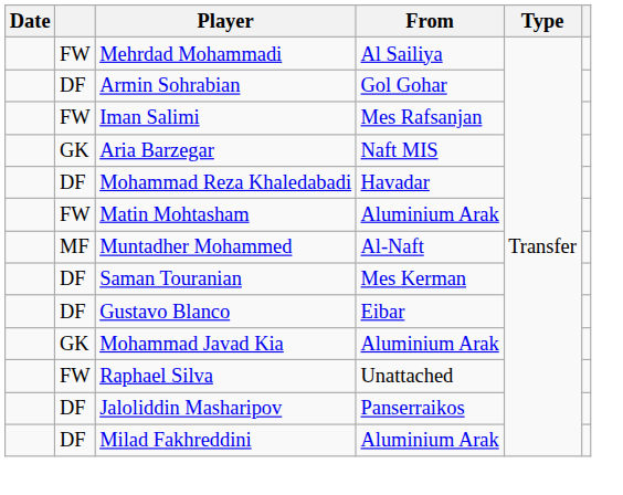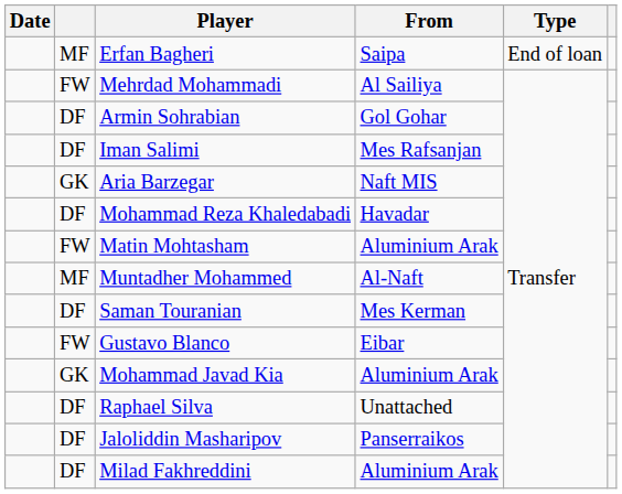 <table class="wikitable">
 <tr>
 <th>Date</th>
 <th></th>
 <th>Player</th>
 <th>From</th>
 <th>Type</th>
 <th></th>
+</tr>
+<tr>
+<td></td>
+<td>MF</td>
+<td> <a href='#'>Erfan Bagheri</a></td>
+<td><a href='#'>Saipa</a></td>
+<td>End of loan</td>
+<td align="center"></td>
 </tr>
 <tr>
 <td></td>
 <td>FW</td>
 <td> <a href='#'>Mehrdad Mohammadi</a></td>
 <td> <a href='#'>Al Sailiya</a></td>
 <td rowspan="13">Transfer</td>
 <td align="center"></td>
 </tr>
 <tr>
 <td></td>
 <td>DF</td>
 <td> <a href='#'>Armin Sohrabian</a></td>
 <td><a href='#'>Gol Gohar</a></td>
 <td align="center"></td>
 </tr>
 <tr>
 <td></td>
-<td>FW</td>
+<td>DF</td>
 <td> <a href='#'>Iman Salimi</a></td>
 <td><a href='#'>Mes Rafsanjan</a></td>
 <td align="center"></td>
 </tr>
 <tr>
 <td></td>
 <td>GK</td>
 <td> <a href='#'>Aria Barzegar</a></td>
 <td><a href='#'>Naft MIS</a></td>
 <td align="center"></td>
 </tr>
 <tr>
 <td></td>
 <td>DF</td>
 <td> <a href='#'>Mohammad Reza Khaledabadi</a></td>
 <td><a href='#'>Havadar</a></td>
 <td align="center"></td>
 </tr>
 <tr>
 <td></td>
 <td>FW</td>
 <td> <a href='#'>Matin Mohtasham</a></td>
 <td><a href='#'>Aluminium Arak</a></td>
 <td align="center"></td>
 </tr>
 <tr>
 <td></td>
 <td>MF</td>
 <td> <a href='#'>Muntadher Mohammed</a></td>
 <td> <a href='#'>Al-Naft</a></td>
 <td align="center"></td>
 </tr>
 <tr>
 <td></td>
 <td>DF</td>
 <td> <a href='#'>Saman Touranian</a></td>
 <td><a href='#'>Mes Kerman</a></td>
 <td align="center"></td>
 </tr>
 <tr>
 <td></td>
-<td>DF</td>
+<td>FW</td>
 <td> <a href='#'>Gustavo Blanco</a></td>
 <td> <a href='#'>Eibar</a></td>
 <td align="center"></td>
 </tr>
 <tr>
 <td></td>
 <td>GK</td>
 <td> <a href='#'>Mohammad Javad Kia</a></td>
 <td><a href='#'>Aluminium Arak</a></td>
 <td align="center"></td>
 </tr>
 <tr>
 <td></td>
-<td>FW</td>
+<td>DF</td>
 <td> <a href='#'>Raphael Silva</a></td>
 <td>Unattached</td>
 <td align="center"></td>
 </tr>
 <tr>
 <td></td>
 <td>DF</td>
 <td> <a href='#'>Jaloliddin Masharipov</a></td>
 <td> <a href='#'>Panserraikos</a></td>
 <td align="center"></td>
 </tr>
 <tr>
 <td></td>
 <td>DF</td>
 <td> <a href='#'>Milad Fakhreddini</a></td>
 <td> <a href='#'>Aluminium Arak</a></td>
 <td align="center"></td>
 </tr>
 </table>
